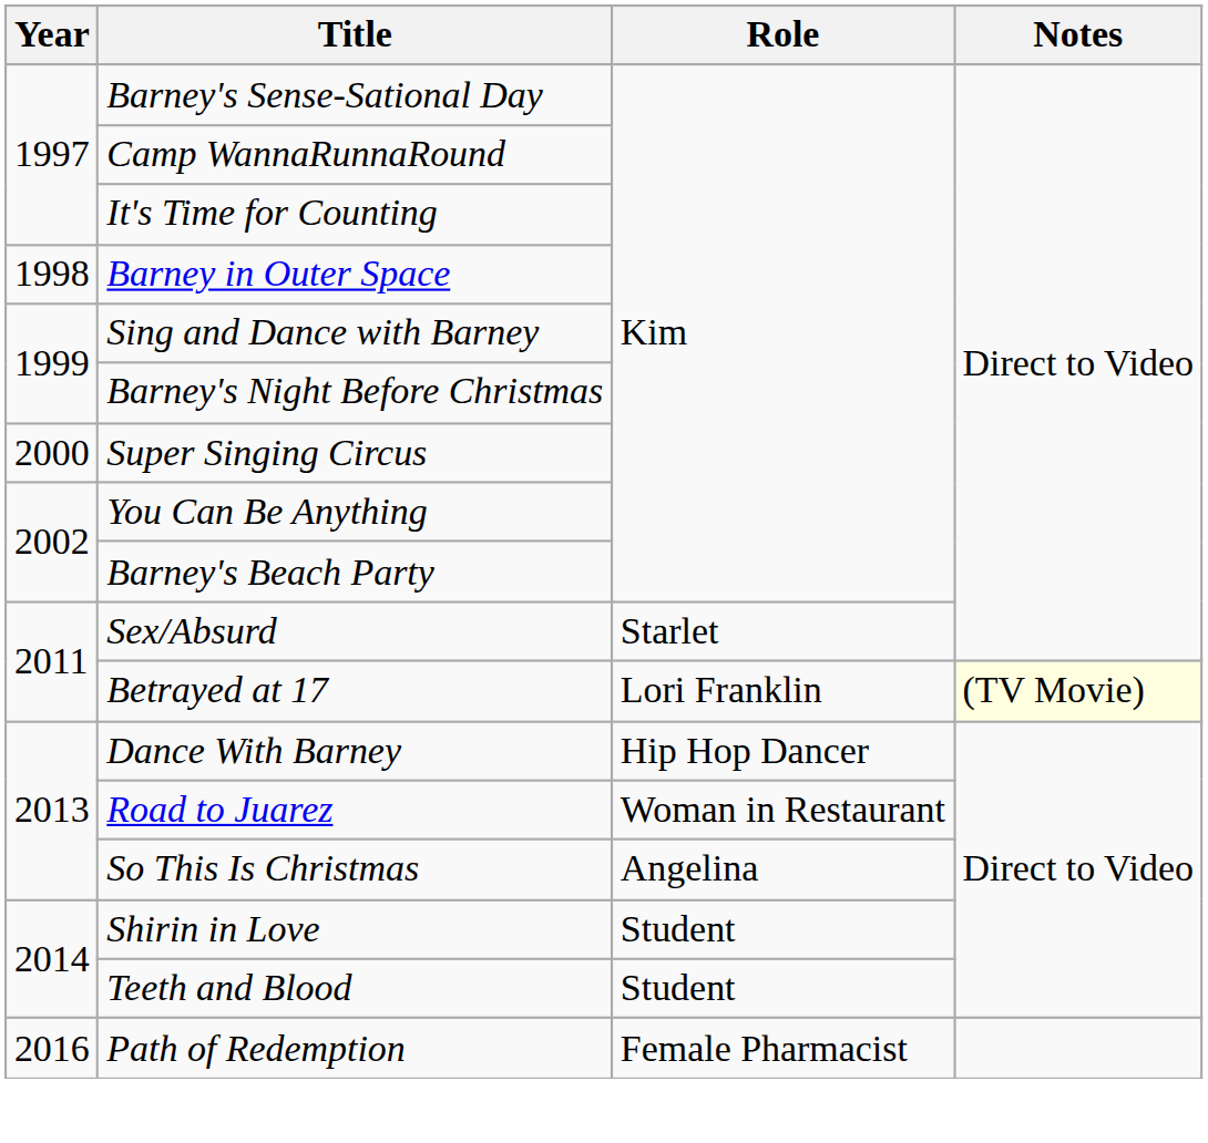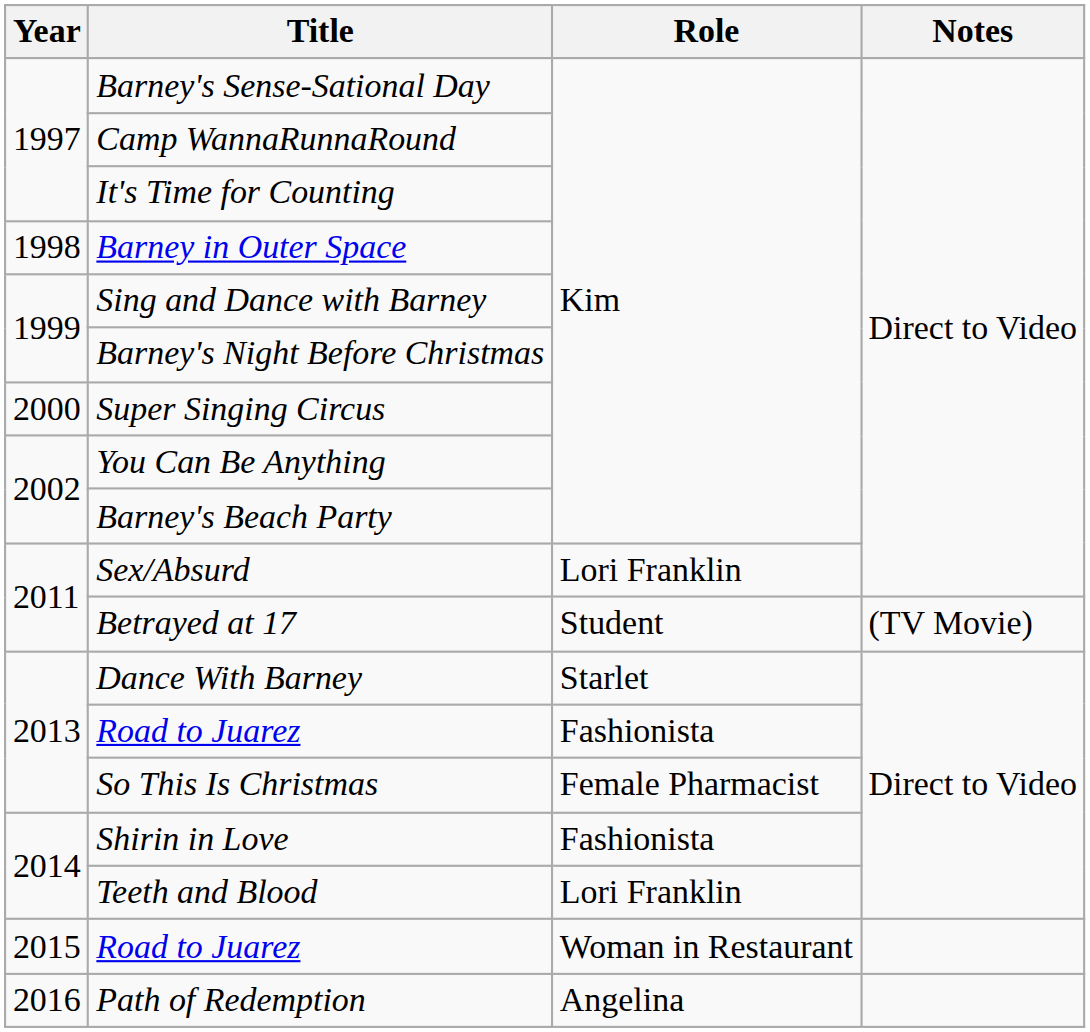 <table class="wikitable sortable">
 <tr>
 <th>Year</th>
 <th>Title</th>
 <th>Role</th>
 <th class="unsortable">Notes</th>
 </tr>
 <tr>
 <td rowspan="3">1997</td>
 <td><em>Barney's Sense-Sational Day</em></td>
 <td rowspan="9">Kim</td>
 <td rowspan="10">Direct to Video</td>
 </tr>
 <tr>
 <td><em>Camp WannaRunnaRound</em></td>
 </tr>
 <tr>
 <td><em>It's Time for Counting</em></td>
 </tr>
 <tr>
 <td>1998</td>
 <td><em><a href='#'>Barney in Outer Space</a></em></td>
 </tr>
 <tr>
 <td rowspan="2">1999</td>
 <td><em>Sing and Dance with Barney</em></td>
 </tr>
 <tr>
 <td><em>Barney's Night Before Christmas</em></td>
 </tr>
 <tr>
 <td>2000</td>
 <td><em>Super Singing Circus</em></td>
 </tr>
 <tr>
 <td rowspan="2">2002</td>
 <td><em>You Can Be Anything</em></td>
 </tr>
 <tr>
 <td><em>Barney's Beach Party</em></td>
 </tr>
 <tr>
 <td rowspan="2">2011</td>
 <td><em>Sex/Absurd</em></td>
-<td>Starlet</td>
+<td>Lori Franklin</td>
 </tr>
 <tr>
 <td><em>Betrayed at 17</em></td>
-<td>Lori Franklin</td>
-<td style="background: lightyellow;">(TV Movie)</td>
+<td>Student</td>
+<td>(TV Movie)</td>
 </tr>
 <tr>
 <td rowspan="3">2013</td>
 <td><em>Dance With Barney</em></td>
-<td>Hip Hop Dancer</td>
+<td>Starlet</td>
 <td rowspan="5">Direct to Video</td>
 </tr>
 <tr>
 <td><em><a href='#'>Road to Juarez</a></em></td>
-<td>Woman in Restaurant</td>
+<td>Fashionista</td>
 </tr>
 <tr>
 <td><em>So This Is Christmas</em></td>
-<td>Angelina</td>
+<td>Female Pharmacist</td>
 </tr>
 <tr>
 <td rowspan="2">2014</td>
 <td><em>Shirin in Love</em></td>
-<td>Student</td>
+<td>Fashionista</td>
 </tr>
 <tr>
 <td><em>Teeth and Blood</em></td>
-<td>Student</td>
+<td>Lori Franklin</td>
+</tr>
+<tr>
+<td>2015</td>
+<td><em><a href='#'>Road to Juarez</a></em></td>
+<td>Woman in Restaurant</td>
+<td></td>
 </tr>
 <tr>
 <td>2016</td>
 <td><em>Path of Redemption</em></td>
-<td>Female Pharmacist</td>
+<td>Angelina</td>
 <td></td>
 </tr>
 </table>
